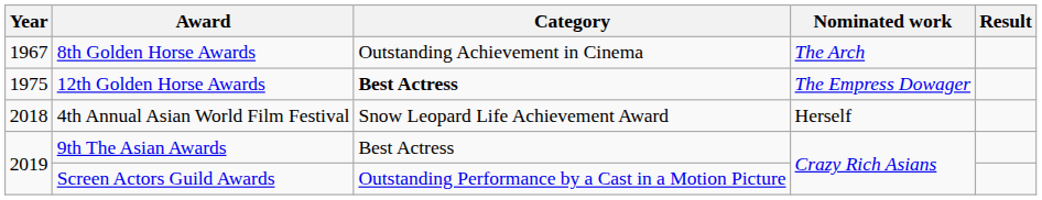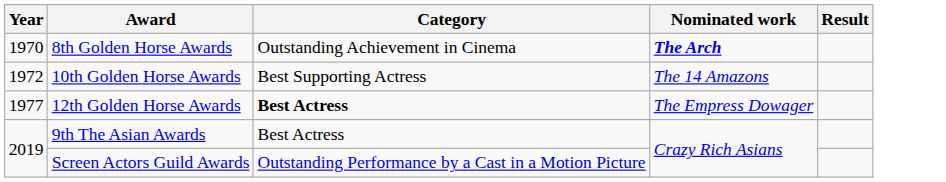 <table class="wikitable sortable" style="font-size: 95%;">
 <tr>
 <th>Year</th>
 <th>Award</th>
 <th>Category</th>
 <th>Nominated work</th>
 <th>Result</th>
 </tr>
 <tr>
-<td>1967</td>
+<td>1970</td>
 <td><a href='#'>8th Golden Horse Awards</a></td>
 <td>Outstanding Achievement in Cinema</td>
-<td><em><a href='#'>The Arch</a></em></td>
+<td><strong><em><a href='#'>The Arch</a></em></strong></td>
 <td></td>
 </tr>
 <tr>
-<td>1975</td>
+<td>1972</td>
+<td><a href='#'>10th Golden Horse Awards</a></td>
+<td>Best Supporting Actress</td>
+<td><em><a href='#'>The 14 Amazons</a></em></td>
+<td></td>
+</tr>
+<tr>
+<td>1977</td>
 <td><a href='#'>12th Golden Horse Awards</a></td>
 <td><strong>Best Actress</strong></td>
 <td><em><a href='#'>The Empress Dowager</a></em></td>
-<td></td>
-</tr>
-<tr>
-<td>2018</td>
-<td>4th Annual Asian World Film Festival</td>
-<td>Snow Leopard Life Achievement Award</td>
-<td>Herself</td>
 <td></td>
 </tr>
 <tr>
 <td rowspan="2">2019</td>
 <td><a href='#'>9th The Asian Awards</a></td>
 <td>Best Actress</td>
 <td rowspan="3"><em><a href='#'>Crazy Rich Asians</a></em></td>
 <td></td>
 </tr>
 <tr>
 <td><a href='#'>Screen Actors Guild Awards</a></td>
 <td><a href='#'>Outstanding Performance by a Cast in a Motion Picture</a></td>
 <td></td>
 </tr>
 </table>
